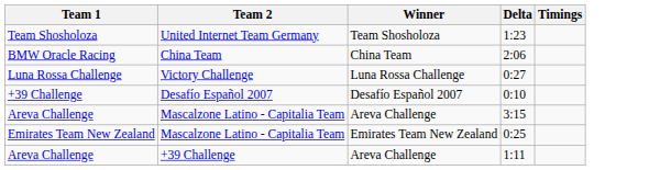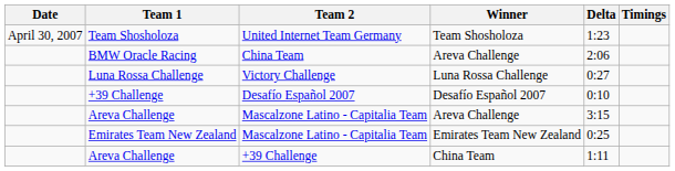 <table class="wikitable">
 <tr>
+<th>Date</th>
 <th>Team 1 </th>
 <th>Team 2 </th>
 <th>Winner</th>
 <th>Delta</th>
 <th>Timings</th>
 </tr>
 <tr>
+<td>April 30, 2007</td>
 <td><a href='#'>Team Shosholoza</a></td>
 <td><a href='#'>United Internet Team Germany</a></td>
 <td>Team Shosholoza</td>
 <td>1:23</td>
 <td></td>
 </tr>
 <tr>
+<td></td>
 <td><a href='#'>BMW Oracle Racing</a></td>
 <td><a href='#'>China Team</a></td>
-<td>China Team</td>
+<td>Areva Challenge</td>
 <td>2:06</td>
 <td></td>
 </tr>
 <tr>
+<td></td>
 <td><a href='#'>Luna Rossa Challenge</a></td>
 <td><a href='#'>Victory Challenge</a></td>
 <td>Luna Rossa Challenge</td>
 <td>0:27</td>
 <td></td>
 </tr>
 <tr>
+<td></td>
 <td><a href='#'>+39 Challenge</a></td>
 <td><a href='#'>Desafío Español 2007</a></td>
 <td>Desafío Español 2007</td>
 <td>0:10</td>
 <td></td>
 </tr>
 <tr>
+<td></td>
 <td><a href='#'>Areva Challenge</a></td>
 <td><a href='#'>Mascalzone Latino - Capitalia Team</a></td>
 <td>Areva Challenge</td>
 <td>3:15</td>
 <td></td>
 </tr>
 <tr>
+<td></td>
 <td><a href='#'>Emirates Team New Zealand</a></td>
 <td><a href='#'>Mascalzone Latino - Capitalia Team</a></td>
 <td>Emirates Team New Zealand</td>
 <td>0:25</td>
 <td></td>
 </tr>
 <tr>
+<td></td>
 <td><a href='#'>Areva Challenge</a></td>
 <td><a href='#'>+39 Challenge</a></td>
-<td>Areva Challenge</td>
+<td>China Team</td>
 <td>1:11</td>
 <td></td>
 </tr>
 </table>
